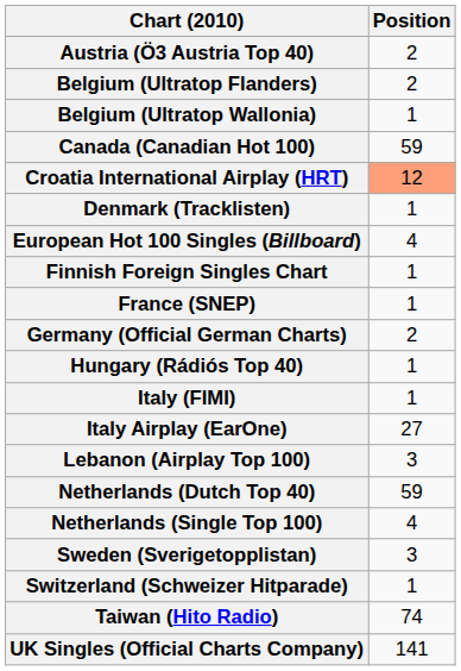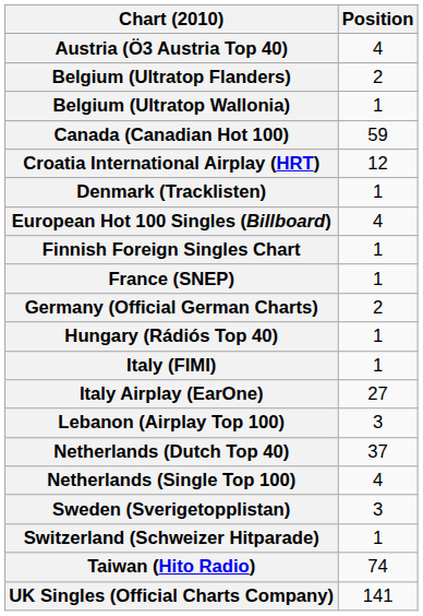 <table class="wikitable sortable plainrowheaders">
 <tr>
 <th scope="col">Chart (2010)</th>
 <th scope="col">Position</th>
 </tr>
 <tr>
 <th scope="row">Austria (Ö3 Austria Top 40)</th>
-<td style="text-align:center;">2</td>
+<td style="text-align:center;">4</td>
 </tr>
 <tr>
 <th scope="row">Belgium (Ultratop Flanders)</th>
 <td style="text-align:center;">2</td>
 </tr>
 <tr>
 <th scope="row">Belgium (Ultratop Wallonia)</th>
 <td style="text-align:center;">1</td>
 </tr>
 <tr>
 <th scope="row">Canada (Canadian Hot 100)</th>
 <td style="text-align:center;">59</td>
 </tr>
 <tr>
 <th scope="row">Croatia International Airplay (<a href='#'>HRT</a>)</th>
-<td style="background: lightsalmon; text-align:center;">12</td>
+<td style="text-align:center;">12</td>
 </tr>
 <tr>
 <th scope="row">Denmark (Tracklisten)</th>
 <td style="text-align:center;">1</td>
 </tr>
 <tr>
 <th scope="row">European Hot 100 Singles (<em>Billboard</em>)</th>
 <td style="text-align:center;">4</td>
 </tr>
 <tr>
 <th scope="row">Finnish Foreign Singles Chart</th>
 <td style="text-align:center;">1</td>
 </tr>
 <tr>
 <th scope="row">France (SNEP)</th>
 <td style="text-align:center;">1</td>
 </tr>
 <tr>
 <th scope="row">Germany (Official German Charts)</th>
 <td style="text-align:center;">2</td>
 </tr>
 <tr>
 <th scope="row">Hungary (Rádiós Top 40)</th>
 <td style="text-align:center;">1</td>
 </tr>
 <tr>
 <th scope="row">Italy (FIMI)</th>
 <td style="text-align:center;">1</td>
 </tr>
 <tr>
 <th scope="row">Italy Airplay (EarOne)</th>
 <td style="text-align:center;">27</td>
 </tr>
 <tr>
 <th scope="row">Lebanon (Airplay Top 100)</th>
 <td align="center">3</td>
 </tr>
 <tr>
 <th scope="row">Netherlands (Dutch Top 40)</th>
-<td style="text-align:center;">59</td>
+<td style="text-align:center;">37</td>
 </tr>
 <tr>
 <th scope="row">Netherlands (Single Top 100)</th>
 <td style="text-align:center;">4</td>
 </tr>
 <tr>
 <th scope="row">Sweden (Sverigetopplistan)</th>
 <td style="text-align:center;">3</td>
 </tr>
 <tr>
 <th scope="row">Switzerland (Schweizer Hitparade)</th>
 <td style="text-align:center;">1</td>
 </tr>
 <tr>
 <th scope="row">Taiwan (<a href='#'>Hito Radio</a>)</th>
 <td style="text-align:center;">74</td>
 </tr>
 <tr>
 <th scope="row">UK Singles (Official Charts Company)</th>
 <td style="text-align:center;">141</td>
 </tr>
 </table>
